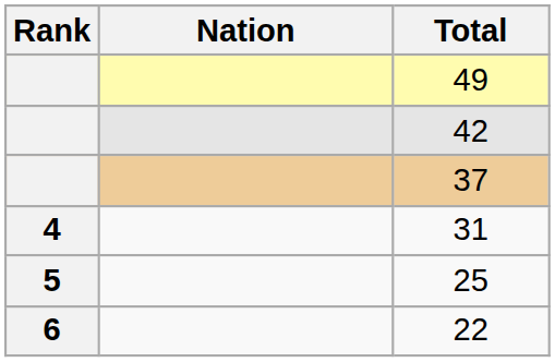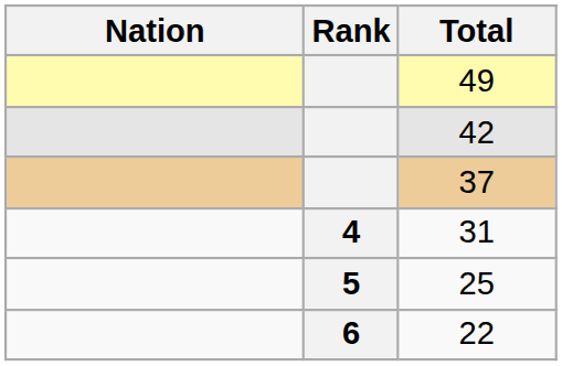 <table class="wikitable sortable" style="text-align:center; font-size:85%">
 <tr>
+<th ! scope="col" style="width:120px;">Nation</th>
 <th scope="col" style="width:25px;">Rank</th>
-<th ! scope="col" style="width:120px;">Nation</th>
 <th ! scope="col" style="width:60px;">Total</th>
 </tr>
 <tr bgcolor=fffcaf>
+<td align=left></td>
 <th scope=row></th>
-<td align=left></td>
 <td>49</td>
 </tr>
 <tr bgcolor=e5e5e5>
+<td align=left></td>
 <th scope=row></th>
-<td align=left></td>
 <td>42</td>
 </tr>
 <tr bgcolor=eecc99>
+<td align=left></td>
 <th scope=row></th>
-<td align=left></td>
 <td>37</td>
 </tr>
 <tr>
+<td align=left></td>
 <th scope=row>4</th>
-<td align=left></td>
 <td>31</td>
 </tr>
 <tr>
+<td align=left></td>
 <th scope=row>5</th>
-<td align=left></td>
 <td>25</td>
 </tr>
 <tr>
+<td align=left></td>
 <th scope=row>6</th>
-<td align=left></td>
 <td>22</td>
 </tr>
 </table>
